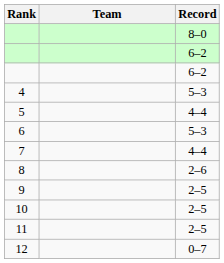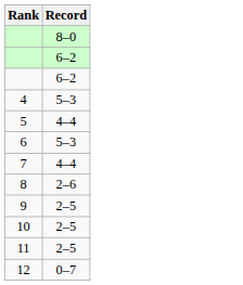 <table class="wikitable" style="text-align:center" style="font-size:90%;">
 <tr>
 <th>Rank</th>
-<th width=170>Team</th>
 <th>Record</th>
 </tr>
 <tr style="background:#cfc;">
 <td align=center></td>
-<td align=left></td>
 <td align=center>8–0</td>
 </tr>
 <tr style="background:#cfc;">
 <td align=center></td>
-<td align=left></td>
 <td align=center>6–2</td>
 </tr>
 <tr>
 <td align=center></td>
-<td align=left></td>
 <td align=center>6–2</td>
 </tr>
 <tr>
 <td align=center>4</td>
-<td align=left></td>
 <td align=center>5–3</td>
 </tr>
 <tr>
 <td align=center>5</td>
-<td align=left></td>
 <td align=center>4–4</td>
 </tr>
 <tr>
 <td align=center>6</td>
-<td align=left></td>
 <td align=center>5–3</td>
 </tr>
 <tr>
 <td align=center>7</td>
-<td align=left></td>
 <td align=center>4–4</td>
 </tr>
 <tr>
 <td align=center>8</td>
-<td align=left></td>
 <td align=center>2–6</td>
 </tr>
 <tr>
 <td align=center>9</td>
-<td align=left></td>
 <td align=center>2–5</td>
 </tr>
 <tr>
 <td align=center>10</td>
-<td align=left></td>
 <td align=center>2–5</td>
 </tr>
 <tr>
 <td align=center>11</td>
-<td align=left></td>
 <td align=center>2–5</td>
 </tr>
 <tr>
 <td align=center>12</td>
-<td align=left></td>
 <td align=center>0–7</td>
 </tr>
 </table>
